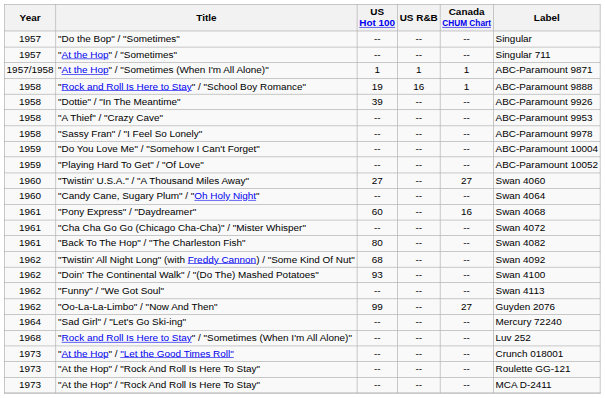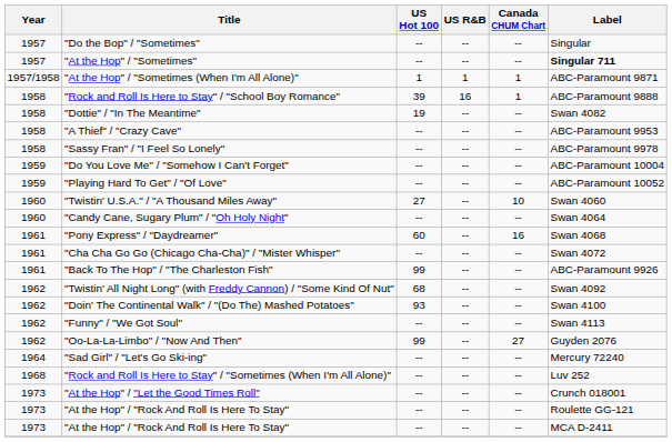 <table class="sortable wikitable">
 <tr>
 <th>Year</th>
 <th>Title</th>
 <th>US <br><a href='#'>Hot 100</a></th>
 <th>US R&B</th>
 <th>Canada <br><small><a href='#'>CHUM Chart</a><br></small></th>
 <th>Label</th>
 </tr>
 <tr>
 <td align=center>1957</td>
 <td>"Do the Bop" / "Sometimes"</td>
 <td align=center>--</td>
 <td align=center>--</td>
 <td align=center>--</td>
 <td>Singular</td>
 </tr>
 <tr>
 <td align=center>1957</td>
 <td>"<a href='#'>At the Hop</a>" / "Sometimes"</td>
 <td align=center>--</td>
 <td align=center>--</td>
 <td align=center>--</td>
-<td>Singular 711</td>
+<td><strong>Singular 711</strong></td>
 </tr>
 <tr>
 <td align=center>1957/1958</td>
 <td>"<a href='#'>At the Hop</a>" / "Sometimes (When I'm All Alone)"</td>
 <td align=center>1</td>
 <td align=center>1</td>
 <td align=center>1</td>
 <td>ABC-Paramount 9871</td>
 </tr>
 <tr>
 <td align=center>1958</td>
 <td>"<a href='#'>Rock and Roll Is Here to Stay</a>" / "School Boy Romance"</td>
-<td align=center>19</td>
+<td align=center>39</td>
 <td align=center>16</td>
 <td align=center>1</td>
 <td>ABC-Paramount 9888</td>
 </tr>
 <tr>
 <td align=center>1958</td>
 <td>"Dottie" / "In The Meantime"</td>
-<td align=center>39</td>
+<td align=center>19</td>
 <td align=center>--</td>
 <td align=center>--</td>
-<td>ABC-Paramount 9926</td>
+<td>Swan 4082</td>
 </tr>
 <tr>
 <td align=center>1958</td>
 <td>"A Thief" / "Crazy Cave"</td>
 <td align=center>--</td>
 <td align=center>--</td>
 <td align=center>--</td>
 <td>ABC-Paramount 9953</td>
 </tr>
 <tr>
 <td align=center>1958</td>
 <td>"Sassy Fran" / "I Feel So Lonely"</td>
 <td align=center>--</td>
 <td align=center>--</td>
 <td align=center>--</td>
 <td>ABC-Paramount 9978</td>
 </tr>
 <tr>
 <td align=center>1959</td>
 <td>"Do You Love Me" / "Somehow I Can't Forget"</td>
 <td align=center>--</td>
 <td align=center>--</td>
 <td align=center>--</td>
 <td>ABC-Paramount 10004</td>
 </tr>
 <tr>
 <td align=center>1959</td>
 <td>"Playing Hard To Get" / "Of Love"</td>
 <td align=center>--</td>
 <td align=center>--</td>
 <td align=center>--</td>
 <td>ABC-Paramount 10052</td>
 </tr>
 <tr>
 <td align=center>1960</td>
 <td>"Twistin' U.S.A." / "A Thousand Miles Away"</td>
 <td align=center>27</td>
 <td align=center>--</td>
-<td align=center>27</td>
+<td align=center>10</td>
 <td>Swan 4060</td>
 </tr>
 <tr>
 <td align=center>1960</td>
 <td>"Candy Cane, Sugary Plum" / "<a href='#'>Oh Holy Night</a>"</td>
 <td align=center>--</td>
 <td align=center>--</td>
 <td align=center>--</td>
 <td>Swan 4064</td>
 </tr>
 <tr>
 <td align=center>1961</td>
 <td>"Pony Express" / "Daydreamer"</td>
 <td align=center>60</td>
 <td align=center>--</td>
 <td align=center>16</td>
 <td>Swan 4068</td>
 </tr>
 <tr>
 <td align=center>1961</td>
 <td>"Cha Cha Go Go (Chicago Cha-Cha)" / "Mister Whisper"</td>
 <td align=center>--</td>
 <td align=center>--</td>
 <td align=center>--</td>
 <td>Swan 4072</td>
 </tr>
 <tr>
 <td align=center>1961</td>
 <td>"Back To The Hop" / "The Charleston Fish"</td>
-<td align=center>80</td>
+<td align=center>99</td>
 <td align=center>--</td>
 <td align=center>--</td>
-<td>Swan 4082</td>
+<td>ABC-Paramount 9926</td>
 </tr>
 <tr>
 <td align=center>1962</td>
 <td>"Twistin' All Night Long" (with <a href='#'>Freddy Cannon</a>) / "Some Kind Of Nut"</td>
 <td align=center>68</td>
 <td align=center>--</td>
 <td align=center>--</td>
 <td>Swan 4092</td>
 </tr>
 <tr>
 <td align=center>1962</td>
 <td>"Doin' The Continental Walk" / "(Do The) Mashed Potatoes"</td>
 <td align=center>93</td>
 <td align=center>--</td>
 <td align=center>--</td>
 <td>Swan 4100</td>
 </tr>
 <tr>
 <td align=center>1962</td>
 <td>"Funny" / "We Got Soul"</td>
 <td align=center>--</td>
 <td align=center>--</td>
 <td align=center>--</td>
 <td>Swan 4113</td>
 </tr>
 <tr>
 <td align=center>1962</td>
 <td>"Oo-La-La-Limbo" / "Now And Then"</td>
 <td align=center>99</td>
 <td align=center>--</td>
 <td align=center>27</td>
 <td>Guyden 2076</td>
 </tr>
 <tr>
 <td align=center>1964</td>
 <td>"Sad Girl" / "Let's Go Ski-ing"</td>
 <td align=center>--</td>
 <td align=center>--</td>
 <td align=center>--</td>
 <td>Mercury 72240</td>
 </tr>
 <tr>
 <td align=center>1968</td>
 <td>"<a href='#'>Rock and Roll Is Here to Stay</a>" / "Sometimes (When I'm All Alone)"</td>
 <td align=center>--</td>
 <td align=center>--</td>
 <td align=center>--</td>
 <td>Luv 252</td>
 </tr>
 <tr>
 <td align=center>1973</td>
 <td>"<a href='#'>At the Hop</a>" / <a href='#'>"Let the Good Times Roll"</a></td>
 <td align=center>--</td>
 <td align=center>--</td>
 <td align=center>--</td>
 <td>Crunch 018001</td>
 </tr>
 <tr>
 <td align=center>1973</td>
 <td>"At the Hop" / "Rock And Roll Is Here To Stay"</td>
 <td align=center>--</td>
 <td align=center>--</td>
 <td align=center>--</td>
 <td>Roulette GG-121</td>
 </tr>
 <tr>
 <td align=center>1973</td>
 <td>"At the Hop" / "Rock And Roll Is Here To Stay"</td>
 <td align=center>--</td>
 <td align=center>--</td>
 <td align=center>--</td>
 <td>MCA D-2411</td>
 </tr>
 <tr>
 </tr>
 </table>
